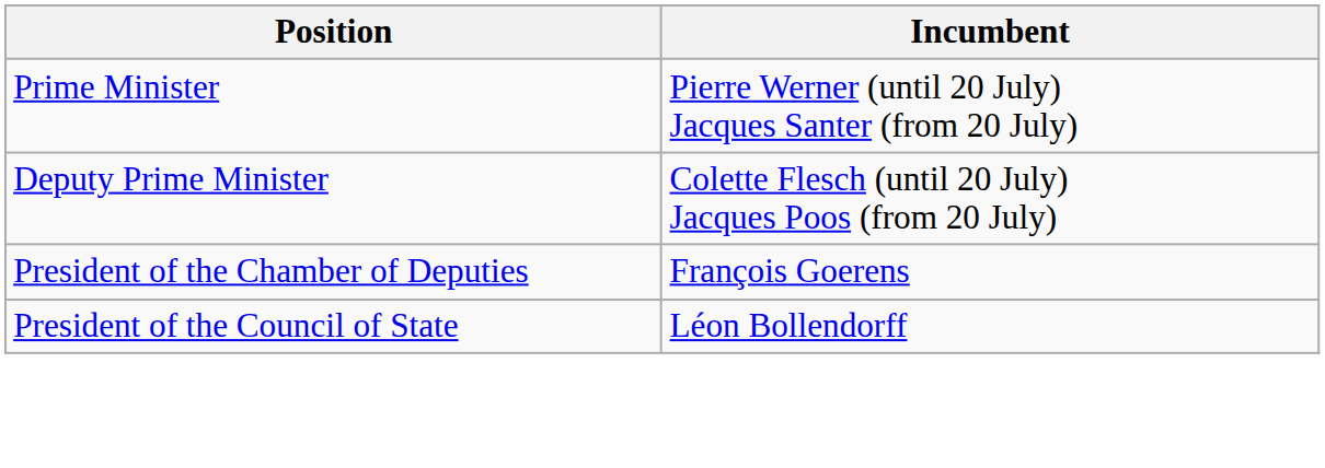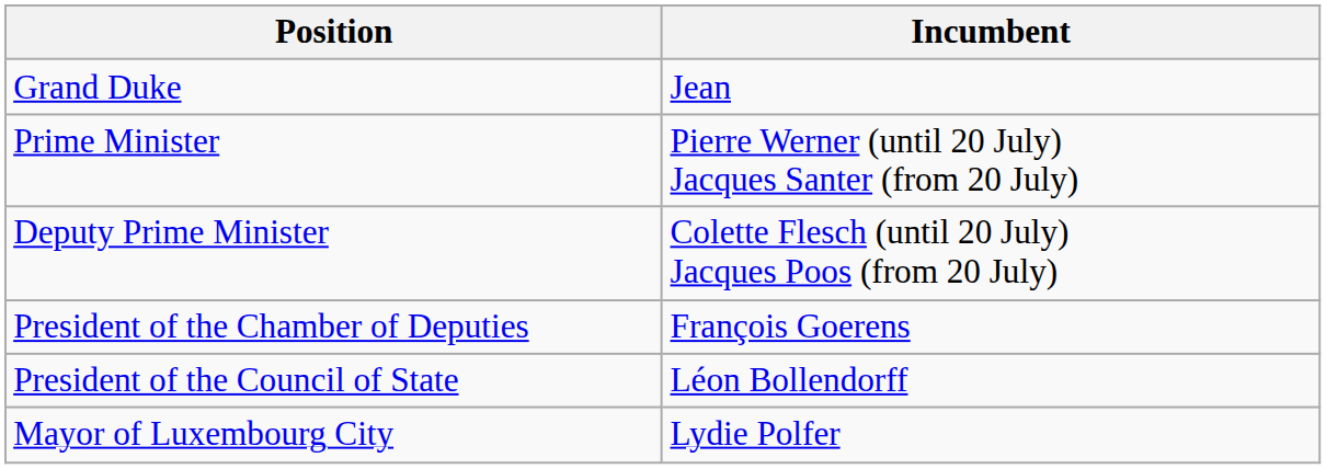 <table class="wikitable">
 <tr>
 <th width="300">Position</th>
 <th width="300">Incumbent</th>
+</tr>
+<tr>
+<td><a href='#'>Grand Duke</a></td>
+<td><a href='#'>Jean</a></td>
 </tr>
 <tr>
 <td><a href='#'>Prime Minister</a> <br> <br></td>
 <td><a href='#'>Pierre Werner</a> (until 20 July) <br> <a href='#'>Jacques Santer</a> (from 20 July)</td>
 </tr>
 <tr>
 <td><a href='#'>Deputy Prime Minister</a> <br> <br></td>
 <td><a href='#'>Colette Flesch</a> (until 20 July) <br> <a href='#'>Jacques Poos</a> (from 20 July)</td>
 </tr>
 <tr>
 <td><a href='#'>President of the Chamber of Deputies</a></td>
 <td><a href='#'>François Goerens</a></td>
 </tr>
 <tr>
 <td><a href='#'>President of the Council of State</a></td>
 <td><a href='#'>Léon Bollendorff</a></td>
 </tr>
+<tr>
+<td><a href='#'>Mayor of Luxembourg City</a></td>
+<td><a href='#'>Lydie Polfer</a></td>
+</tr>
 </table>
